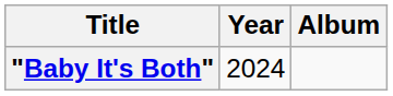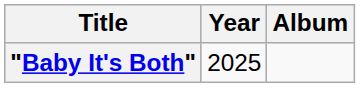 <table class="wikitable plainrowheaders" style="text-align:center">
 <tr>
 <th scope="col">Title</th>
 <th scope="col">Year</th>
 <th scope="col">Album</th>
 </tr>
 <tr>
 <th scope="row">"<a href='#'>Baby It's Both</a>"<br></th>
-<td>2024</td>
+<td>2025</td>
 <td></td>
 </tr>
 </table>
